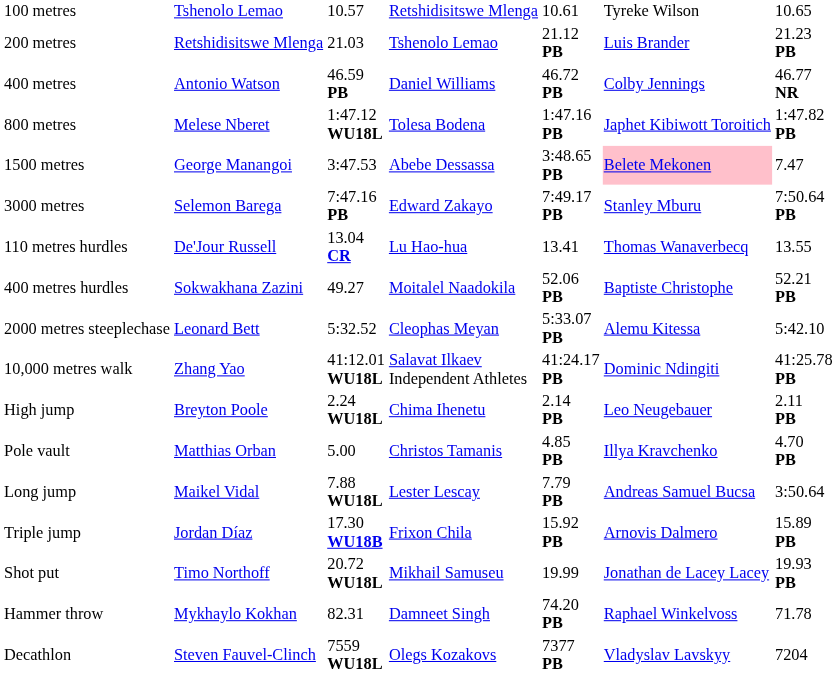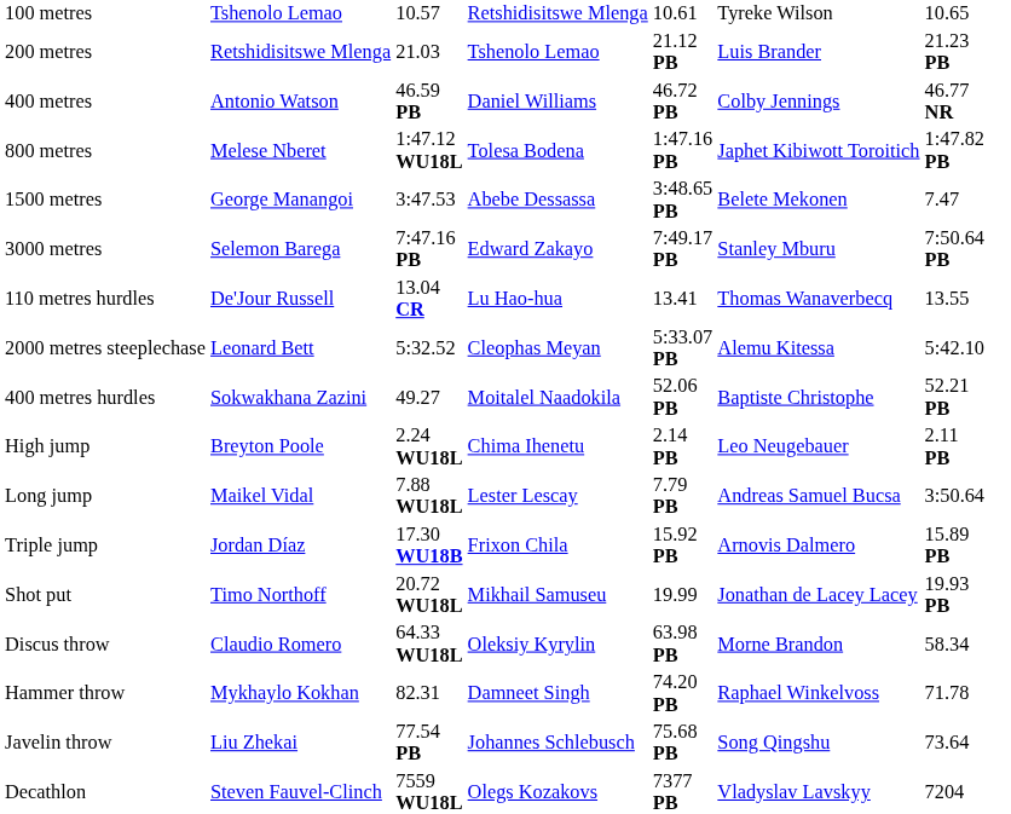 <table>
 <tr>
 <td>100 metres<br></td>
 <td><a href='#'>Tshenolo Lemao</a><br></td>
 <td>10.57</td>
 <td><a href='#'>Retshidisitswe Mlenga</a><br></td>
 <td>10.61</td>
 <td>Tyreke Wilson<br></td>
 <td>10.65</td>
 </tr>
 <tr>
 <td>200 metres<br></td>
 <td><a href='#'>Retshidisitswe Mlenga</a><br></td>
 <td>21.03</td>
 <td><a href='#'>Tshenolo Lemao</a><br></td>
 <td>21.12<br><strong>PB</strong></td>
 <td><a href='#'>Luis Brander</a><br></td>
 <td>21.23<br><strong>PB</strong></td>
 </tr>
 <tr>
 <td>400 metres<br></td>
 <td><a href='#'>Antonio Watson</a><br></td>
 <td>46.59 <br><strong>PB</strong></td>
 <td><a href='#'>Daniel Williams</a><br></td>
 <td>46.72 <br><strong>PB</strong></td>
 <td><a href='#'>Colby Jennings</a><br></td>
 <td>46.77 <br><strong>NR</strong></td>
 </tr>
 <tr>
 <td>800 metres<br></td>
 <td><a href='#'>Melese Nberet</a> <br> </td>
 <td>1:47.12<br><strong>WU18L</strong></td>
 <td><a href='#'>Tolesa Bodena</a> <br> </td>
 <td>1:47.16<br><strong>PB</strong></td>
 <td><a href='#'>Japhet Kibiwott Toroitich</a> <br> </td>
 <td>1:47.82<br><strong>PB</strong></td>
 </tr>
 <tr>
 <td>1500 metres<br></td>
 <td><a href='#'>George Manangoi</a><br></td>
 <td>3:47.53</td>
 <td><a href='#'>Abebe Dessassa</a><br></td>
 <td>3:48.65<br><strong>PB</strong></td>
-<td style="background: pink;"><a href='#'>Belete Mekonen</a><br></td>
+<td><a href='#'>Belete Mekonen</a><br></td>
 <td>7.47</td>
 </tr>
 <tr>
 <td>3000 metres<br></td>
 <td><a href='#'>Selemon Barega</a><br></td>
 <td>7:47.16<br><strong>PB</strong></td>
 <td><a href='#'>Edward Zakayo</a><br></td>
 <td>7:49.17<br><strong>PB</strong></td>
 <td><a href='#'>Stanley Mburu</a><br></td>
 <td>7:50.64<br><strong>PB</strong></td>
 </tr>
 <tr>
 <td>110 metres hurdles<br></td>
 <td><a href='#'>De'Jour Russell</a><br></td>
 <td>13.04 <br><strong><a href='#'>CR</a></strong></td>
 <td><a href='#'>Lu Hao-hua</a><br></td>
 <td>13.41</td>
 <td><a href='#'>Thomas Wanaverbecq</a><br></td>
 <td>13.55</td>
 </tr>
 <tr>
+<td>2000 metres steeplechase<br></td>
+<td><a href='#'>Leonard Bett</a><br></td>
+<td>5:32.52</td>
+<td><a href='#'>Cleophas Meyan</a><br></td>
+<td>5:33.07<br><strong>PB</strong></td>
+<td><a href='#'>Alemu Kitessa</a><br></td>
+<td>5:42.10</td>
+</tr>
+<tr>
 <td>400 metres hurdles<br></td>
 <td><a href='#'>Sokwakhana Zazini</a><br></td>
 <td>49.27</td>
 <td><a href='#'>Moitalel Naadokila</a><br></td>
 <td>52.06<br><strong>PB</strong></td>
 <td><a href='#'>Baptiste Christophe</a><br></td>
 <td>52.21<br><strong>PB</strong></td>
 </tr>
 <tr>
-<td>2000 metres steeplechase<br></td>
-<td><a href='#'>Leonard Bett</a><br></td>
-<td>5:32.52</td>
-<td><a href='#'>Cleophas Meyan</a><br></td>
-<td>5:33.07<br><strong>PB</strong></td>
-<td><a href='#'>Alemu Kitessa</a><br></td>
-<td>5:42.10</td>
-</tr>
-<tr>
-<td>10,000 metres walk<br></td>
-<td><a href='#'>Zhang Yao</a><br></td>
-<td>41:12.01<br><strong>WU18L</strong></td>
-<td><a href='#'>Salavat Ilkaev</a><br>Independent Athletes</td>
-<td>41:24.17<br><strong>PB</strong></td>
-<td><a href='#'>Dominic Ndingiti</a><br></td>
-<td>41:25.78<br><strong>PB</strong></td>
-</tr>
-<tr>
 <td>High jump<br></td>
 <td><a href='#'>Breyton Poole</a><br></td>
 <td>2.24<br><strong>WU18L</strong></td>
 <td><a href='#'>Chima Ihenetu</a><br></td>
 <td>2.14<br><strong>PB</strong></td>
 <td><a href='#'>Leo Neugebauer</a><br></td>
 <td>2.11<br><strong>PB</strong></td>
-</tr>
-<tr>
-<td>Pole vault<br></td>
-<td><a href='#'>Matthias Orban</a><br></td>
-<td>5.00</td>
-<td><a href='#'>Christos Tamanis</a><br></td>
-<td>4.85<br><strong>PB</strong></td>
-<td><a href='#'>Illya Kravchenko</a><br></td>
-<td>4.70<br><strong>PB</strong></td>
 </tr>
 <tr>
 <td>Long jump<br></td>
 <td><a href='#'>Maikel Vidal</a><br></td>
 <td>7.88<br><strong>WU18L</strong></td>
 <td><a href='#'>Lester Lescay</a><br></td>
 <td>7.79<br><strong>PB</strong></td>
 <td><a href='#'>Andreas Samuel Bucsa</a><br></td>
 <td>3:50.64</td>
 </tr>
 <tr>
 <td>Triple jump<br></td>
 <td><a href='#'>Jordan Díaz</a><br></td>
 <td>17.30<br><strong><a href='#'>WU18B</a></strong></td>
 <td><a href='#'>Frixon Chila</a><br></td>
 <td>15.92<br><strong>PB</strong></td>
 <td><a href='#'>Arnovis Dalmero</a><br></td>
 <td>15.89 <br><strong>PB</strong></td>
 </tr>
 <tr>
 <td>Shot put<br></td>
 <td><a href='#'>Timo Northoff</a><br></td>
 <td>20.72<br><strong>WU18L</strong></td>
 <td><a href='#'>Mikhail Samuseu</a><br></td>
 <td>19.99</td>
 <td><a href='#'>Jonathan de Lacey Lacey</a><br></td>
 <td>19.93<br><strong>PB</strong></td>
 </tr>
 <tr>
+<td>Discus throw<br></td>
+<td><a href='#'>Claudio Romero</a><br></td>
+<td>64.33<br><strong>WU18L</strong></td>
+<td><a href='#'>Oleksiy Kyrylin</a><br></td>
+<td>63.98<br><strong>PB</strong></td>
+<td><a href='#'>Morne Brandon</a><br></td>
+<td>58.34</td>
+</tr>
+<tr>
 <td>Hammer throw<br></td>
 <td><a href='#'>Mykhaylo Kokhan</a><br></td>
 <td>82.31</td>
 <td><a href='#'>Damneet Singh</a><br></td>
 <td>74.20 <br><strong>PB</strong></td>
 <td><a href='#'>Raphael Winkelvoss</a><br></td>
 <td>71.78</td>
+</tr>
+<tr>
+<td>Javelin throw<br></td>
+<td><a href='#'>Liu Zhekai</a><br></td>
+<td>77.54<br><strong>PB</strong></td>
+<td><a href='#'>Johannes Schlebusch</a><br></td>
+<td>75.68<br><strong>PB</strong></td>
+<td><a href='#'>Song Qingshu</a><br></td>
+<td>73.64</td>
 </tr>
 <tr>
 <td>Decathlon<br></td>
 <td><a href='#'>Steven Fauvel-Clinch</a><br></td>
 <td>7559<br><strong>WU18L</strong></td>
 <td><a href='#'>Olegs Kozakovs</a><br></td>
 <td>7377<br><strong>PB</strong></td>
 <td><a href='#'>Vladyslav Lavskyy</a><br></td>
 <td>7204</td>
 </tr>
 </table>
